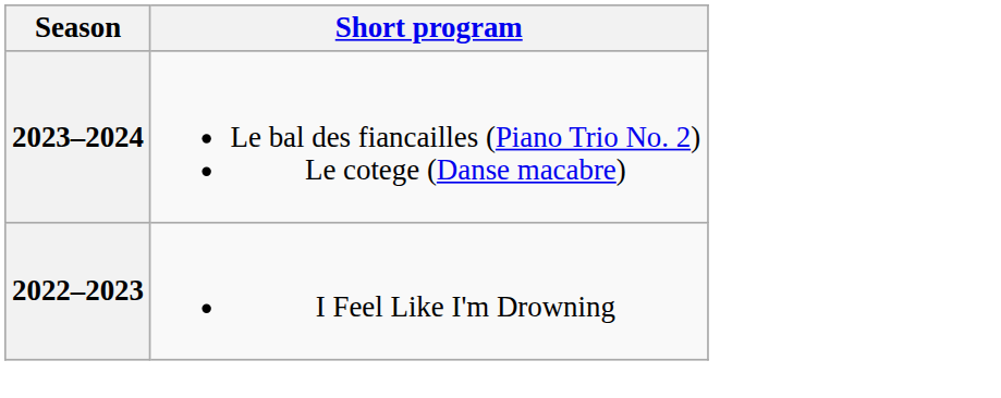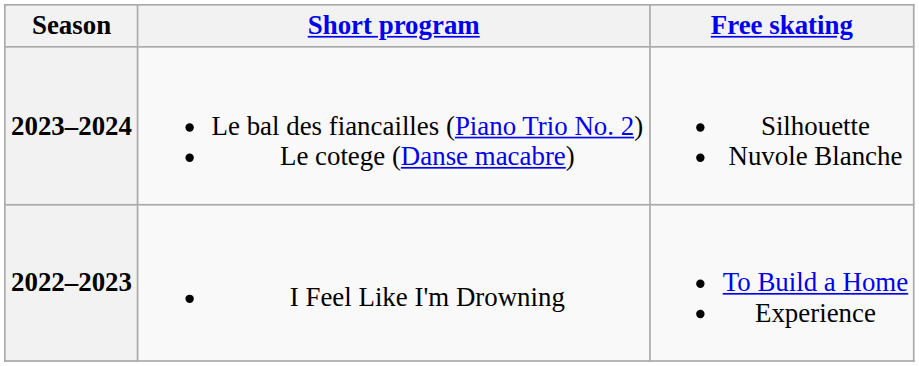 <table class=wikitable style=text-align:center>
 <tr>
 <th>Season</th>
 <th><a href='#'>Short program</a></th>
+<th><a href='#'>Free skating</a></th>
 </tr>
 <tr>
 <th>2023–2024 <br> </th>
 <td><br><ul><li>Le bal des fiancailles (<a href='#'>Piano Trio No. 2</a>) <br> </li><li>Le cotege (<a href='#'>Danse macabre</a>) <br> </li></ul></td>
+<td><br><ul><li>Silhouette <br> </li><li>Nuvole Blanche <br> </li></ul></td>
 </tr>
 <tr>
 <th>2022–2023 <br> </th>
 <td><br><ul><li>I Feel Like I'm Drowning <br> </li></ul></td>
+<td><br><ul><li><a href='#'>To Build a Home</a> <br> </li><li>Experience <br> </li></ul></td>
 </tr>
 </table>
